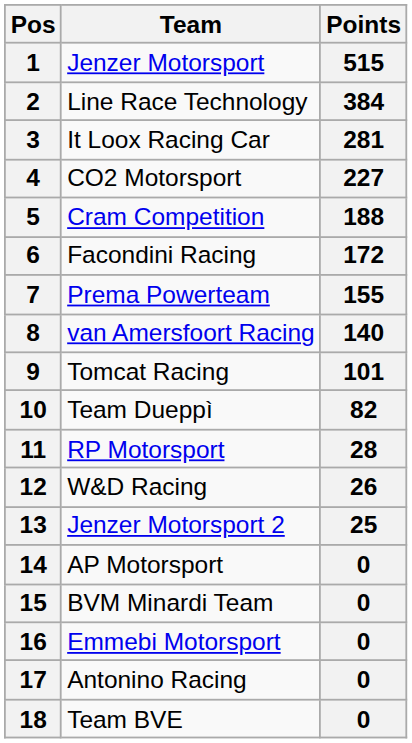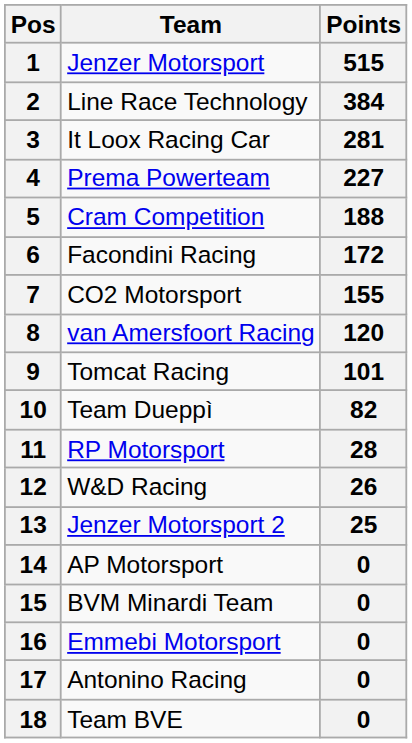 <table class="wikitable" style="font-size:85%">
 <tr>
 <th>Pos</th>
 <th>Team</th>
 <th>Points</th>
 </tr>
 <tr>
 <th>1</th>
 <td> <a href='#'>Jenzer Motorsport</a></td>
 <th>515</th>
 </tr>
 <tr>
 <th>2</th>
 <td> Line Race Technology</td>
 <th>384</th>
 </tr>
 <tr>
 <th>3</th>
 <td> It Loox Racing Car</td>
 <th>281</th>
 </tr>
 <tr>
 <th>4</th>
-<td> CO2 Motorsport</td>
+<td> <a href='#'>Prema Powerteam</a></td>
 <th>227</th>
 </tr>
 <tr>
 <th>5</th>
 <td> <a href='#'>Cram Competition</a></td>
 <th>188</th>
 </tr>
 <tr>
 <th>6</th>
 <td> Facondini Racing</td>
 <th>172</th>
 </tr>
 <tr>
 <th>7</th>
-<td> <a href='#'>Prema Powerteam</a></td>
+<td> CO2 Motorsport</td>
 <th>155</th>
 </tr>
 <tr>
 <th>8</th>
 <td> <a href='#'>van Amersfoort Racing</a></td>
-<th>140</th>
+<th>120</th>
 </tr>
 <tr>
 <th>9</th>
 <td> Tomcat Racing</td>
 <th>101</th>
 </tr>
 <tr>
 <th>10</th>
 <td> Team Dueppì</td>
 <th>82</th>
 </tr>
 <tr>
 <th>11</th>
 <td> <a href='#'>RP Motorsport</a></td>
 <th>28</th>
 </tr>
 <tr>
 <th>12</th>
 <td> W&D Racing</td>
 <th>26</th>
 </tr>
 <tr>
 <th>13</th>
 <td> <a href='#'>Jenzer Motorsport 2</a></td>
 <th>25</th>
 </tr>
 <tr>
 <th>14</th>
 <td> AP Motorsport</td>
 <th>0</th>
 </tr>
 <tr>
 <th>15</th>
 <td> BVM Minardi Team</td>
 <th>0</th>
 </tr>
 <tr>
 <th>16</th>
 <td> <a href='#'>Emmebi Motorsport</a></td>
 <th>0</th>
 </tr>
 <tr>
 <th>17</th>
 <td> Antonino Racing</td>
 <th>0</th>
 </tr>
 <tr>
 <th>18</th>
 <td> Team BVE</td>
 <th>0</th>
 </tr>
 </table>
